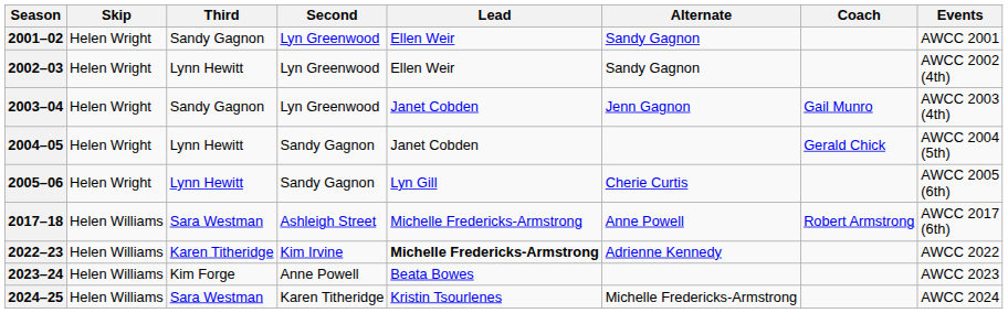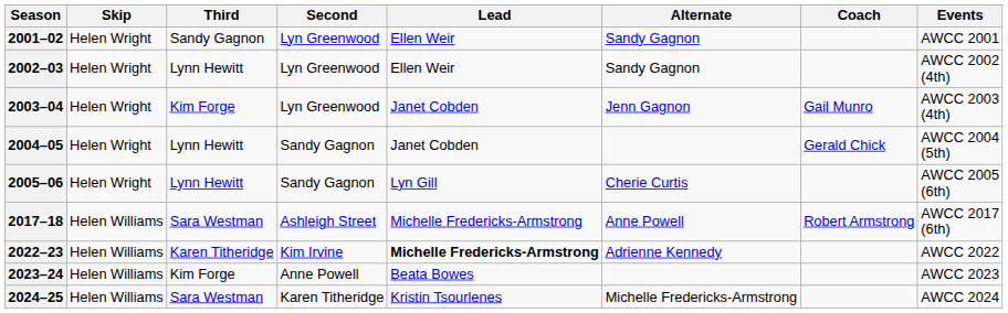 <table class="wikitable">
 <tr>
 <th scope="col">Season</th>
 <th scope="col">Skip</th>
 <th scope="col">Third</th>
 <th scope="col">Second</th>
 <th scope="col">Lead</th>
 <th scope="col">Alternate</th>
 <th scope="col">Coach</th>
 <th scope="col">Events</th>
 </tr>
 <tr>
 <th scope="row">2001–02</th>
 <td>Helen Wright</td>
 <td>Sandy Gagnon</td>
 <td><a href='#'>Lyn Greenwood</a></td>
 <td><a href='#'>Ellen Weir</a></td>
 <td><a href='#'>Sandy Gagnon</a></td>
 <td></td>
 <td>AWCC 2001  <br>  </td>
 </tr>
 <tr>
 <th scope="row">2002–03</th>
 <td>Helen Wright</td>
 <td>Lynn Hewitt</td>
 <td>Lyn Greenwood</td>
 <td>Ellen Weir</td>
 <td>Sandy Gagnon</td>
 <td></td>
 <td>AWCC 2002  <br>  (4th)</td>
 </tr>
 <tr>
 <th scope="row">2003–04</th>
 <td>Helen Wright</td>
-<td>Sandy Gagnon</td>
+<td><a href='#'>Kim Forge</a></td>
 <td>Lyn Greenwood</td>
 <td><a href='#'>Janet Cobden</a></td>
 <td><a href='#'>Jenn Gagnon</a></td>
 <td><a href='#'>Gail Munro</a></td>
 <td>AWCC 2003  <br>  (4th)</td>
 </tr>
 <tr>
 <th scope="row">2004–05</th>
 <td>Helen Wright</td>
 <td>Lynn Hewitt</td>
 <td>Sandy Gagnon</td>
 <td>Janet Cobden</td>
 <td></td>
 <td><a href='#'>Gerald Chick</a></td>
 <td>AWCC 2004  <br>  (5th)</td>
 </tr>
 <tr>
 <th scope="row">2005–06</th>
 <td>Helen Wright</td>
 <td><a href='#'>Lynn Hewitt</a></td>
 <td>Sandy Gagnon</td>
 <td><a href='#'>Lyn Gill</a></td>
 <td><a href='#'>Cherie Curtis</a></td>
 <td></td>
 <td>AWCC 2005  <br>  (6th)</td>
 </tr>
 <tr>
 <th scope="row">2017–18</th>
 <td>Helen Williams</td>
 <td><a href='#'>Sara Westman</a></td>
 <td><a href='#'>Ashleigh Street</a></td>
 <td><a href='#'>Michelle Fredericks-Armstrong</a></td>
 <td><a href='#'>Anne Powell</a></td>
 <td><a href='#'>Robert Armstrong</a></td>
 <td>AWCC 2017  <br>  (6th)</td>
 </tr>
 <tr>
 <th scope="row">2022–23</th>
 <td>Helen Williams</td>
 <td><a href='#'>Karen Titheridge</a></td>
 <td><a href='#'>Kim Irvine</a></td>
 <td><strong>Michelle Fredericks-Armstrong</strong></td>
 <td><a href='#'>Adrienne Kennedy</a></td>
 <td></td>
 <td>AWCC 2022 </td>
 </tr>
 <tr>
 <th scope="row">2023–24</th>
 <td>Helen Williams</td>
 <td>Kim Forge</td>
 <td>Anne Powell</td>
 <td><a href='#'>Beata Bowes</a></td>
 <td></td>
 <td></td>
 <td>AWCC 2023 </td>
 </tr>
 <tr>
 <th scope="row">2024–25</th>
 <td>Helen Williams</td>
 <td><a href='#'>Sara Westman</a></td>
 <td>Karen Titheridge</td>
 <td><a href='#'>Kristin Tsourlenes</a></td>
 <td>Michelle Fredericks-Armstrong</td>
 <td></td>
 <td>AWCC 2024 </td>
 </tr>
 </table>
